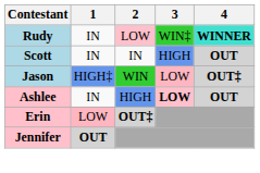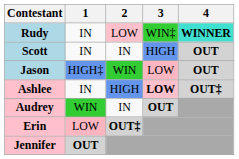 <table class="wikitable" align style="text-align:center">
 <tr>
 <th>Contestant</th>
 <th>1</th>
 <th>2</th>
 <th>3</th>
 <th>4</th>
 </tr>
 <tr>
 <td style="background:lightblue"><strong>Rudy</strong></td>
 <td>IN</td>
 <td style="background:pink;">LOW</td>
 <td style="background:limegreen;">WIN‡</td>
 <td style="background:turquoise;"><strong>WINNER</strong></td>
 </tr>
 <tr>
 <td style="background:lightblue"><strong>Scott</strong></td>
 <td>IN</td>
 <td>IN</td>
 <td style="background:cornflowerblue;">HIGH</td>
 <td style="background:lightgrey;"><strong>OUT</strong></td>
 </tr>
 <tr>
 <td style="background:lightblue"><strong>Jason</strong></td>
 <td style="background:cornflowerblue;">HIGH‡</td>
 <td style="background:limegreen;">WIN</td>
 <td style="background:lightpink;">LOW</td>
-<td style="background:lightgrey;"><strong>OUT‡</strong></td>
+<td style="background:lightgrey;"><strong>OUT</strong></td>
 </tr>
 <tr>
 <td style="background:pink"><strong>Ashlee</strong></td>
 <td>IN</td>
 <td style="background:cornflowerblue;">HIGH</td>
 <td style="background:pink;"><strong>LOW</strong></td>
+<td style="background:lightgrey;"><strong>OUT‡</strong></td>
+</tr>
+<tr>
+<td style="background:pink"><strong>Audrey</strong></td>
+<td style="background:limegreen;">WIN</td>
+<td>IN</td>
 <td style="background:lightgrey;"><strong>OUT</strong></td>
+<td style="background:darkgrey;"></td>
 </tr>
 <tr>
 <td style="background:pink"><strong>Erin</strong></td>
 <td style="background:lightpink;">LOW</td>
 <td style="background:lightgrey;"><strong>OUT‡</strong></td>
 <td colspan=2 style="background:darkgrey;"></td>
 </tr>
 <tr>
 <td style="background:pink"><strong>Jennifer</strong></td>
 <td style="background:lightgrey;"><strong>OUT</strong></td>
 <td colspan=3 style="background:darkgrey;"></td>
 </tr>
 </table>
